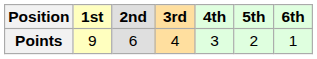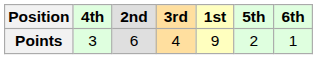 <table class="wikitable" style="font-size:85%; text-align:center">
 <tr>
 <th>Position</th>
-<td style="background:#ffffbf;"> <strong>1st</strong> </td>
+<td style="background:#dfffdf;"> <strong>4th</strong> </td>
 <td style="background:#dfdfdf;"> <strong>2nd</strong> </td>
 <td style="background:#ffdf9f;"> <strong>3rd</strong> </td>
-<td style="background:#dfffdf;"> <strong>4th</strong> </td>
+<td style="background:#ffffbf;"> <strong>1st</strong> </td>
 <td style="background:#dfffdf;"> <strong>5th</strong> </td>
 <td style="background:#dfffdf;"> <strong>6th</strong> </td>
 </tr>
 <tr>
 <th>Points</th>
-<td style="background:#ffffbf;">9</td>
+<td style="background:#dfffdf;">3</td>
 <td style="background:#dfdfdf;">6</td>
 <td style="background:#ffdf9f;">4</td>
-<td style="background:#dfffdf;">3</td>
+<td style="background:#ffffbf;">9</td>
 <td style="background:#dfffdf;">2</td>
 <td style="background:#dfffdf;">1</td>
 </tr>
 </table>
